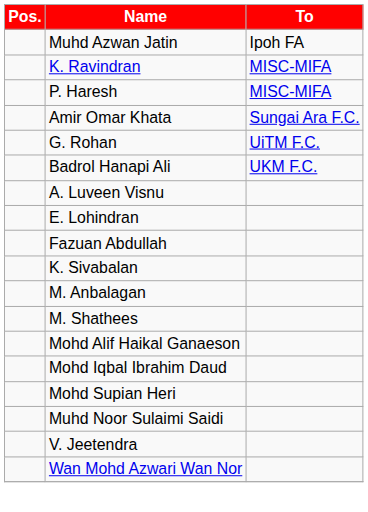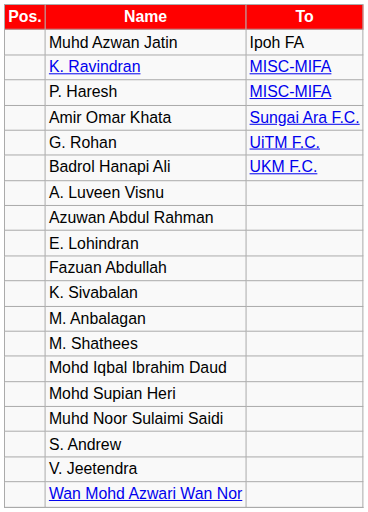 <table class="wikitable sortable">
 <tr>
 <th style="background:red; color:white;">Pos.</th>
 <th style="background:red; color:white;">Name</th>
 <th style="background:red; color:white;">To</th>
 </tr>
 <tr>
 <td></td>
 <td> Muhd Azwan Jatin</td>
 <td> Ipoh FA</td>
 </tr>
 <tr>
 <td></td>
 <td> <a href='#'>K. Ravindran</a></td>
 <td> <a href='#'>MISC-MIFA</a></td>
 </tr>
 <tr>
 <td></td>
 <td> P. Haresh</td>
 <td> <a href='#'>MISC-MIFA</a></td>
 </tr>
 <tr>
 <td></td>
 <td> Amir Omar Khata</td>
 <td> <a href='#'>Sungai Ara F.C.</a></td>
 </tr>
 <tr>
 <td></td>
 <td> G. Rohan</td>
 <td> <a href='#'>UiTM F.C.</a></td>
 </tr>
 <tr>
 <td></td>
 <td> Badrol Hanapi Ali</td>
 <td> <a href='#'>UKM F.C.</a></td>
 </tr>
 <tr>
 <td></td>
 <td> A. Luveen Visnu</td>
 <td></td>
 </tr>
 <tr>
 <td></td>
+<td> Azuwan Abdul Rahman</td>
+<td></td>
+</tr>
+<tr>
+<td></td>
 <td> E. Lohindran</td>
 <td></td>
 </tr>
 <tr>
 <td></td>
 <td> Fazuan Abdullah</td>
 <td></td>
 </tr>
 <tr>
 <td></td>
 <td> K. Sivabalan</td>
 <td></td>
 </tr>
 <tr>
 <td></td>
 <td> M. Anbalagan</td>
 <td></td>
 </tr>
 <tr>
 <td></td>
 <td> M. Shathees</td>
 <td></td>
 </tr>
 <tr>
 <td></td>
-<td> Mohd Alif Haikal Ganaeson</td>
-<td></td>
-</tr>
-<tr>
-<td></td>
 <td> Mohd Iqbal Ibrahim Daud</td>
 <td></td>
 </tr>
 <tr>
 <td></td>
 <td> Mohd Supian Heri</td>
 <td></td>
 </tr>
 <tr>
 <td></td>
 <td> Muhd Noor Sulaimi Saidi</td>
 <td></td>
 </tr>
 <tr>
 <td></td>
+<td> S. Andrew</td>
+<td></td>
+</tr>
+<tr>
+<td></td>
 <td> V. Jeetendra</td>
 <td></td>
 </tr>
 <tr>
 <td></td>
 <td> <a href='#'>Wan Mohd Azwari Wan Nor</a></td>
 <td></td>
 </tr>
 <tr>
 </tr>
 </table>
